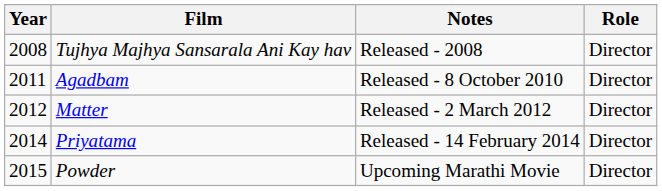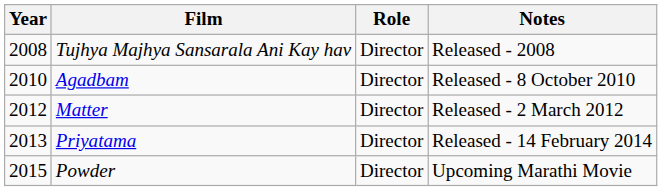 <table class="wikitable">
 <tr>
 <th>Year</th>
 <th>Film</th>
+<th>Role</th>
 <th>Notes</th>
-<th>Role</th>
 </tr>
 <tr>
 <td>2008</td>
 <td><em>Tujhya Majhya Sansarala Ani Kay hav</em></td>
+<td>Director</td>
 <td>Released - 2008</td>
-<td>Director</td>
 </tr>
 <tr>
-<td>2011</td>
+<td>2010</td>
 <td><em><a href='#'>Agadbam</a></em></td>
+<td>Director</td>
 <td>Released - 8 October 2010</td>
-<td>Director</td>
 </tr>
 <tr>
 <td>2012</td>
 <td><em><a href='#'>Matter</a></em></td>
+<td>Director</td>
 <td>Released - 2 March 2012</td>
-<td>Director</td>
 </tr>
 <tr>
-<td>2014</td>
+<td>2013</td>
 <td><a href='#'><em>Priyatama</em></a></td>
+<td>Director</td>
 <td>Released - 14 February 2014</td>
-<td>Director</td>
 </tr>
 <tr>
 <td>2015</td>
 <td><em>Powder</em></td>
+<td>Director</td>
 <td>Upcoming Marathi Movie</td>
-<td>Director</td>
 </tr>
 </table>
